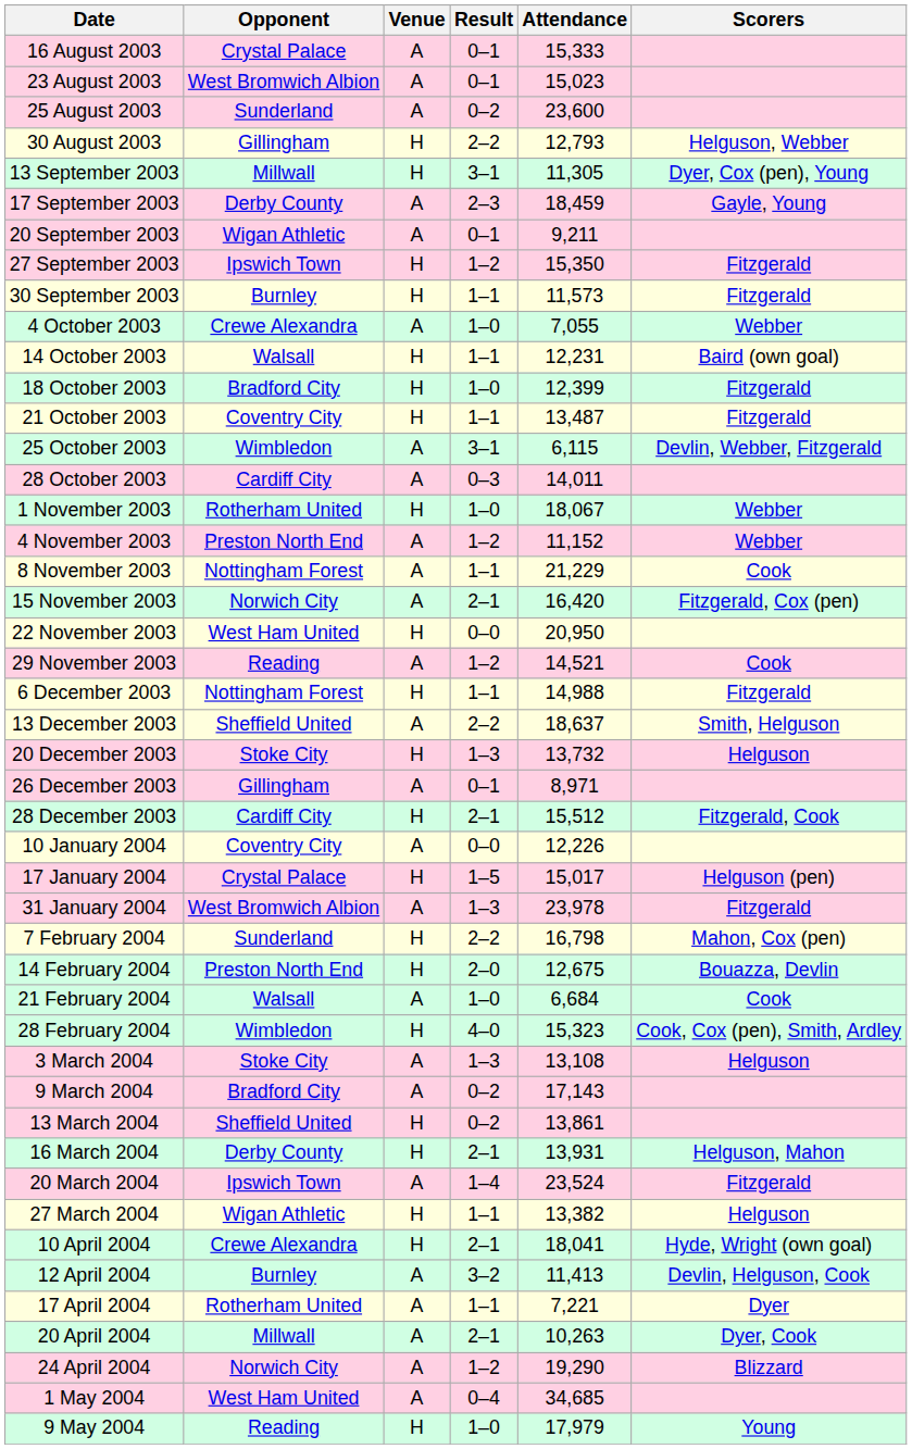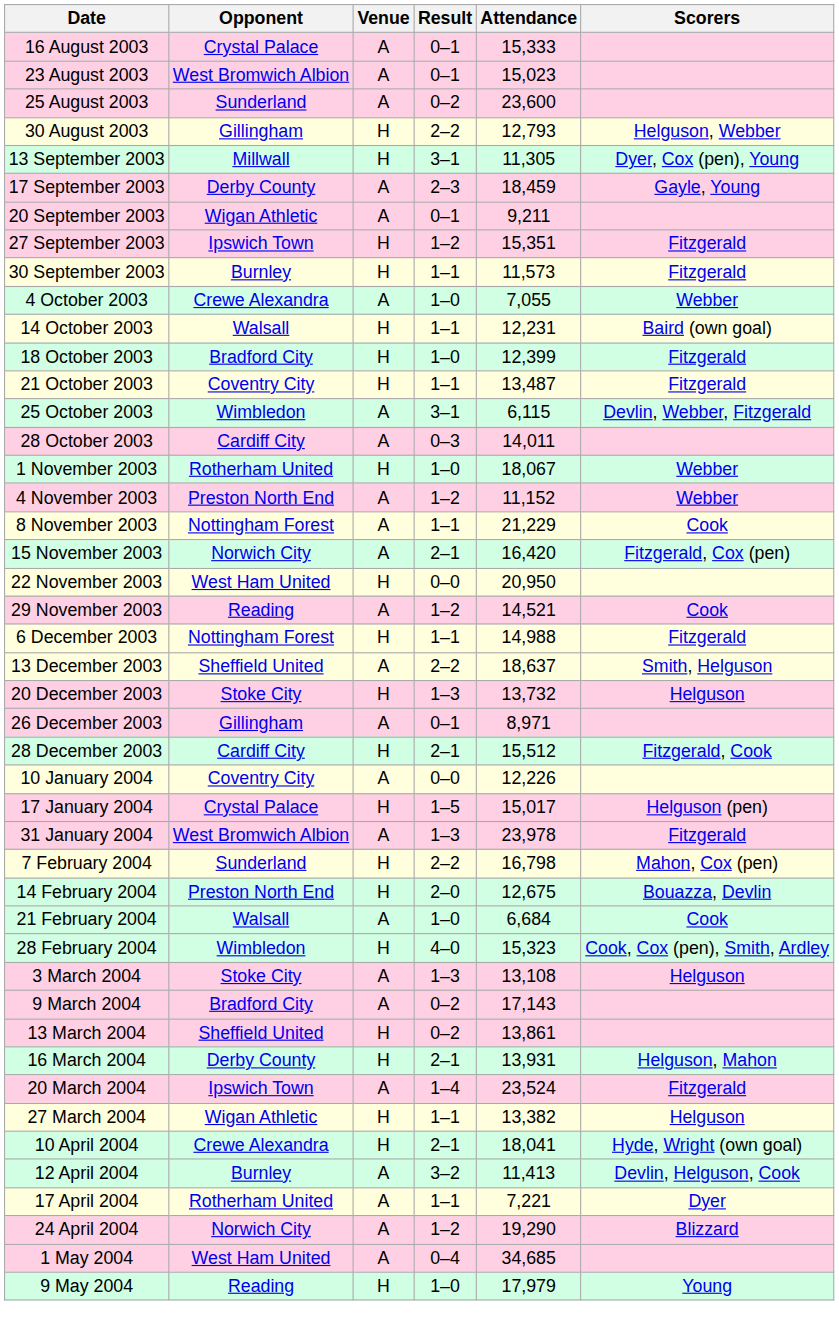 <table class="wikitable sortable" style="font-size:100%; text-align:center">
 <tr>
 <th>Date</th>
 <th>Opponent</th>
 <th>Venue</th>
 <th>Result</th>
 <th>Attendance</th>
 <th>Scorers</th>
 </tr>
 <tr style="background-color: #ffd0e3;">
 <td>16 August 2003</td>
 <td><a href='#'>Crystal Palace</a></td>
 <td>A</td>
 <td>0–1</td>
 <td>15,333</td>
 <td></td>
 </tr>
 <tr style="background-color: #ffd0e3;">
 <td>23 August 2003</td>
 <td><a href='#'>West Bromwich Albion</a></td>
 <td>A</td>
 <td>0–1</td>
 <td>15,023</td>
 <td></td>
 </tr>
 <tr style="background-color: #ffd0e3;">
 <td>25 August 2003</td>
 <td><a href='#'>Sunderland</a></td>
 <td>A</td>
 <td>0–2</td>
 <td>23,600</td>
 <td></td>
 </tr>
 <tr style="background-color: #ffffdd;">
 <td>30 August 2003</td>
 <td><a href='#'>Gillingham</a></td>
 <td>H</td>
 <td>2–2</td>
 <td>12,793</td>
 <td><a href='#'>Helguson</a>, <a href='#'>Webber</a></td>
 </tr>
 <tr style="background-color: #d0ffe3;">
 <td>13 September 2003</td>
 <td><a href='#'>Millwall</a></td>
 <td>H</td>
 <td>3–1</td>
 <td>11,305</td>
 <td><a href='#'>Dyer</a>, <a href='#'>Cox</a> (pen), <a href='#'>Young</a></td>
 </tr>
 <tr style="background-color: #ffd0e3;">
 <td>17 September 2003</td>
 <td><a href='#'>Derby County</a></td>
 <td>A</td>
 <td>2–3</td>
 <td>18,459</td>
 <td><a href='#'>Gayle</a>, <a href='#'>Young</a></td>
 </tr>
 <tr style="background-color: #ffd0e3;">
 <td>20 September 2003</td>
 <td><a href='#'>Wigan Athletic</a></td>
 <td>A</td>
 <td>0–1</td>
 <td>9,211</td>
 <td></td>
 </tr>
 <tr style="background-color: #ffd0e3;">
 <td>27 September 2003</td>
 <td><a href='#'>Ipswich Town</a></td>
 <td>H</td>
 <td>1–2</td>
-<td>15,350</td>
+<td>15,351</td>
 <td><a href='#'>Fitzgerald</a></td>
 </tr>
 <tr style="background-color: #ffffdd;">
 <td>30 September 2003</td>
 <td><a href='#'>Burnley</a></td>
 <td>H</td>
 <td>1–1</td>
 <td>11,573</td>
 <td><a href='#'>Fitzgerald</a></td>
 </tr>
 <tr style="background-color: #d0ffe3;">
 <td>4 October 2003</td>
 <td><a href='#'>Crewe Alexandra</a></td>
 <td>A</td>
 <td>1–0</td>
 <td>7,055</td>
 <td><a href='#'>Webber</a></td>
 </tr>
 <tr style="background-color: #ffffdd;">
 <td>14 October 2003</td>
 <td><a href='#'>Walsall</a></td>
 <td>H</td>
 <td>1–1</td>
 <td>12,231</td>
 <td><a href='#'>Baird</a> (own goal)</td>
 </tr>
 <tr style="background-color: #d0ffe3;">
 <td>18 October 2003</td>
 <td><a href='#'>Bradford City</a></td>
 <td>H</td>
 <td>1–0</td>
 <td>12,399</td>
 <td><a href='#'>Fitzgerald</a></td>
 </tr>
 <tr style="background-color: #ffffdd;">
 <td>21 October 2003</td>
 <td><a href='#'>Coventry City</a></td>
 <td>H</td>
 <td>1–1</td>
 <td>13,487</td>
 <td><a href='#'>Fitzgerald</a></td>
 </tr>
 <tr style="background-color: #d0ffe3;">
 <td>25 October 2003</td>
 <td><a href='#'>Wimbledon</a></td>
 <td>A</td>
 <td>3–1</td>
 <td>6,115</td>
 <td><a href='#'>Devlin</a>, <a href='#'>Webber</a>, <a href='#'>Fitzgerald</a></td>
 </tr>
 <tr style="background-color: #ffd0e3;">
 <td>28 October 2003</td>
 <td><a href='#'>Cardiff City</a></td>
 <td>A</td>
 <td>0–3</td>
 <td>14,011</td>
 <td></td>
 </tr>
 <tr style="background-color: #d0ffe3;">
 <td>1 November 2003</td>
 <td><a href='#'>Rotherham United</a></td>
 <td>H</td>
 <td>1–0</td>
 <td>18,067</td>
 <td><a href='#'>Webber</a></td>
 </tr>
 <tr style="background-color: #ffd0e3;">
 <td>4 November 2003</td>
 <td><a href='#'>Preston North End</a></td>
 <td>A</td>
 <td>1–2</td>
 <td>11,152</td>
 <td><a href='#'>Webber</a></td>
 </tr>
 <tr style="background-color: #ffffdd;">
 <td>8 November 2003</td>
 <td><a href='#'>Nottingham Forest</a></td>
 <td>A</td>
 <td>1–1</td>
 <td>21,229</td>
 <td><a href='#'>Cook</a></td>
 </tr>
 <tr style="background-color: #d0ffe3;">
 <td>15 November 2003</td>
 <td><a href='#'>Norwich City</a></td>
 <td>A</td>
 <td>2–1</td>
 <td>16,420</td>
 <td><a href='#'>Fitzgerald</a>, <a href='#'>Cox</a> (pen)</td>
 </tr>
 <tr style="background-color: #ffffdd;">
 <td>22 November 2003</td>
 <td><a href='#'>West Ham United</a></td>
 <td>H</td>
 <td>0–0</td>
 <td>20,950</td>
 <td></td>
 </tr>
 <tr style="background-color: #ffd0e3;">
 <td>29 November 2003</td>
 <td><a href='#'>Reading</a></td>
 <td>A</td>
 <td>1–2</td>
 <td>14,521</td>
 <td><a href='#'>Cook</a></td>
 </tr>
 <tr style="background-color: #ffffdd;">
 <td>6 December 2003</td>
 <td><a href='#'>Nottingham Forest</a></td>
 <td>H</td>
 <td>1–1</td>
 <td>14,988</td>
 <td><a href='#'>Fitzgerald</a></td>
 </tr>
 <tr style="background-color: #ffffdd;">
 <td>13 December 2003</td>
 <td><a href='#'>Sheffield United</a></td>
 <td>A</td>
 <td>2–2</td>
 <td>18,637</td>
 <td><a href='#'>Smith</a>, <a href='#'>Helguson</a></td>
 </tr>
 <tr style="background-color: #ffd0e3;">
 <td>20 December 2003</td>
 <td><a href='#'>Stoke City</a></td>
 <td>H</td>
 <td>1–3</td>
 <td>13,732</td>
 <td><a href='#'>Helguson</a></td>
 </tr>
 <tr style="background-color: #ffd0e3;">
 <td>26 December 2003</td>
 <td><a href='#'>Gillingham</a></td>
 <td>A</td>
 <td>0–1</td>
 <td>8,971</td>
 <td></td>
 </tr>
 <tr style="background-color: #d0ffe3;">
 <td>28 December 2003</td>
 <td><a href='#'>Cardiff City</a></td>
 <td>H</td>
 <td>2–1</td>
 <td>15,512</td>
 <td><a href='#'>Fitzgerald</a>, <a href='#'>Cook</a></td>
 </tr>
 <tr style="background-color: #ffffdd;">
 <td>10 January 2004</td>
 <td><a href='#'>Coventry City</a></td>
 <td>A</td>
 <td>0–0</td>
 <td>12,226</td>
 <td></td>
 </tr>
 <tr style="background-color: #ffd0e3;">
 <td>17 January 2004</td>
 <td><a href='#'>Crystal Palace</a></td>
 <td>H</td>
 <td>1–5</td>
 <td>15,017</td>
 <td><a href='#'>Helguson</a> (pen)</td>
 </tr>
 <tr style="background-color: #ffd0e3;">
 <td>31 January 2004</td>
 <td><a href='#'>West Bromwich Albion</a></td>
 <td>A</td>
 <td>1–3</td>
 <td>23,978</td>
 <td><a href='#'>Fitzgerald</a></td>
 </tr>
 <tr style="background-color: #ffffdd;">
 <td>7 February 2004</td>
 <td><a href='#'>Sunderland</a></td>
 <td>H</td>
 <td>2–2</td>
 <td>16,798</td>
 <td><a href='#'>Mahon</a>, <a href='#'>Cox</a> (pen)</td>
 </tr>
 <tr style="background-color: #d0ffe3;">
 <td>14 February 2004</td>
 <td><a href='#'>Preston North End</a></td>
 <td>H</td>
 <td>2–0</td>
 <td>12,675</td>
 <td><a href='#'>Bouazza</a>, <a href='#'>Devlin</a></td>
 </tr>
 <tr style="background-color: #d0ffe3;">
 <td>21 February 2004</td>
 <td><a href='#'>Walsall</a></td>
 <td>A</td>
 <td>1–0</td>
 <td>6,684</td>
 <td><a href='#'>Cook</a></td>
 </tr>
 <tr style="background-color: #d0ffe3;">
 <td>28 February 2004</td>
 <td><a href='#'>Wimbledon</a></td>
 <td>H</td>
 <td>4–0</td>
 <td>15,323</td>
 <td><a href='#'>Cook</a>, <a href='#'>Cox</a> (pen), <a href='#'>Smith</a>, <a href='#'>Ardley</a></td>
 </tr>
 <tr style="background-color: #ffd0e3;">
 <td>3 March 2004</td>
 <td><a href='#'>Stoke City</a></td>
 <td>A</td>
 <td>1–3</td>
 <td>13,108</td>
 <td><a href='#'>Helguson</a></td>
 </tr>
 <tr style="background-color: #ffd0e3;">
 <td>9 March 2004</td>
 <td><a href='#'>Bradford City</a></td>
 <td>A</td>
 <td>0–2</td>
 <td>17,143</td>
 <td></td>
 </tr>
 <tr style="background-color: #ffd0e3;">
 <td>13 March 2004</td>
 <td><a href='#'>Sheffield United</a></td>
 <td>H</td>
 <td>0–2</td>
 <td>13,861</td>
 <td></td>
 </tr>
 <tr style="background-color: #d0ffe3;">
 <td>16 March 2004</td>
 <td><a href='#'>Derby County</a></td>
 <td>H</td>
 <td>2–1</td>
 <td>13,931</td>
 <td><a href='#'>Helguson</a>, <a href='#'>Mahon</a></td>
 </tr>
 <tr style="background-color: #ffd0e3;">
 <td>20 March 2004</td>
 <td><a href='#'>Ipswich Town</a></td>
 <td>A</td>
 <td>1–4</td>
 <td>23,524</td>
 <td><a href='#'>Fitzgerald</a></td>
 </tr>
 <tr style="background-color: #ffffdd;">
 <td>27 March 2004</td>
 <td><a href='#'>Wigan Athletic</a></td>
 <td>H</td>
 <td>1–1</td>
 <td>13,382</td>
 <td><a href='#'>Helguson</a></td>
 </tr>
 <tr style="background-color: #d0ffe3;">
 <td>10 April 2004</td>
 <td><a href='#'>Crewe Alexandra</a></td>
 <td>H</td>
 <td>2–1</td>
 <td>18,041</td>
 <td><a href='#'>Hyde</a>, <a href='#'>Wright</a> (own goal)</td>
 </tr>
 <tr style="background-color: #d0ffe3;">
 <td>12 April 2004</td>
 <td><a href='#'>Burnley</a></td>
 <td>A</td>
 <td>3–2</td>
 <td>11,413</td>
 <td><a href='#'>Devlin</a>, <a href='#'>Helguson</a>, <a href='#'>Cook</a></td>
 </tr>
 <tr style="background-color: #ffffdd;">
 <td>17 April 2004</td>
 <td><a href='#'>Rotherham United</a></td>
 <td>A</td>
 <td>1–1</td>
 <td>7,221</td>
 <td><a href='#'>Dyer</a></td>
 </tr>
-<tr style="background-color: #d0ffe3;">
-<td>20 April 2004</td>
-<td><a href='#'>Millwall</a></td>
-<td>A</td>
-<td>2–1</td>
-<td>10,263</td>
-<td><a href='#'>Dyer</a>, <a href='#'>Cook</a></td>
-</tr>
 <tr style="background-color: #ffd0e3;">
 <td>24 April 2004</td>
 <td><a href='#'>Norwich City</a></td>
 <td>A</td>
 <td>1–2</td>
 <td>19,290</td>
 <td><a href='#'>Blizzard</a></td>
 </tr>
 <tr style="background-color: #ffd0e3;">
 <td>1 May 2004</td>
 <td><a href='#'>West Ham United</a></td>
 <td>A</td>
 <td>0–4</td>
 <td>34,685</td>
 <td></td>
 </tr>
 <tr style="background-color: #d0ffe3;">
 <td>9 May 2004</td>
 <td><a href='#'>Reading</a></td>
 <td>H</td>
 <td>1–0</td>
 <td>17,979</td>
 <td><a href='#'>Young</a></td>
 </tr>
 </table>
